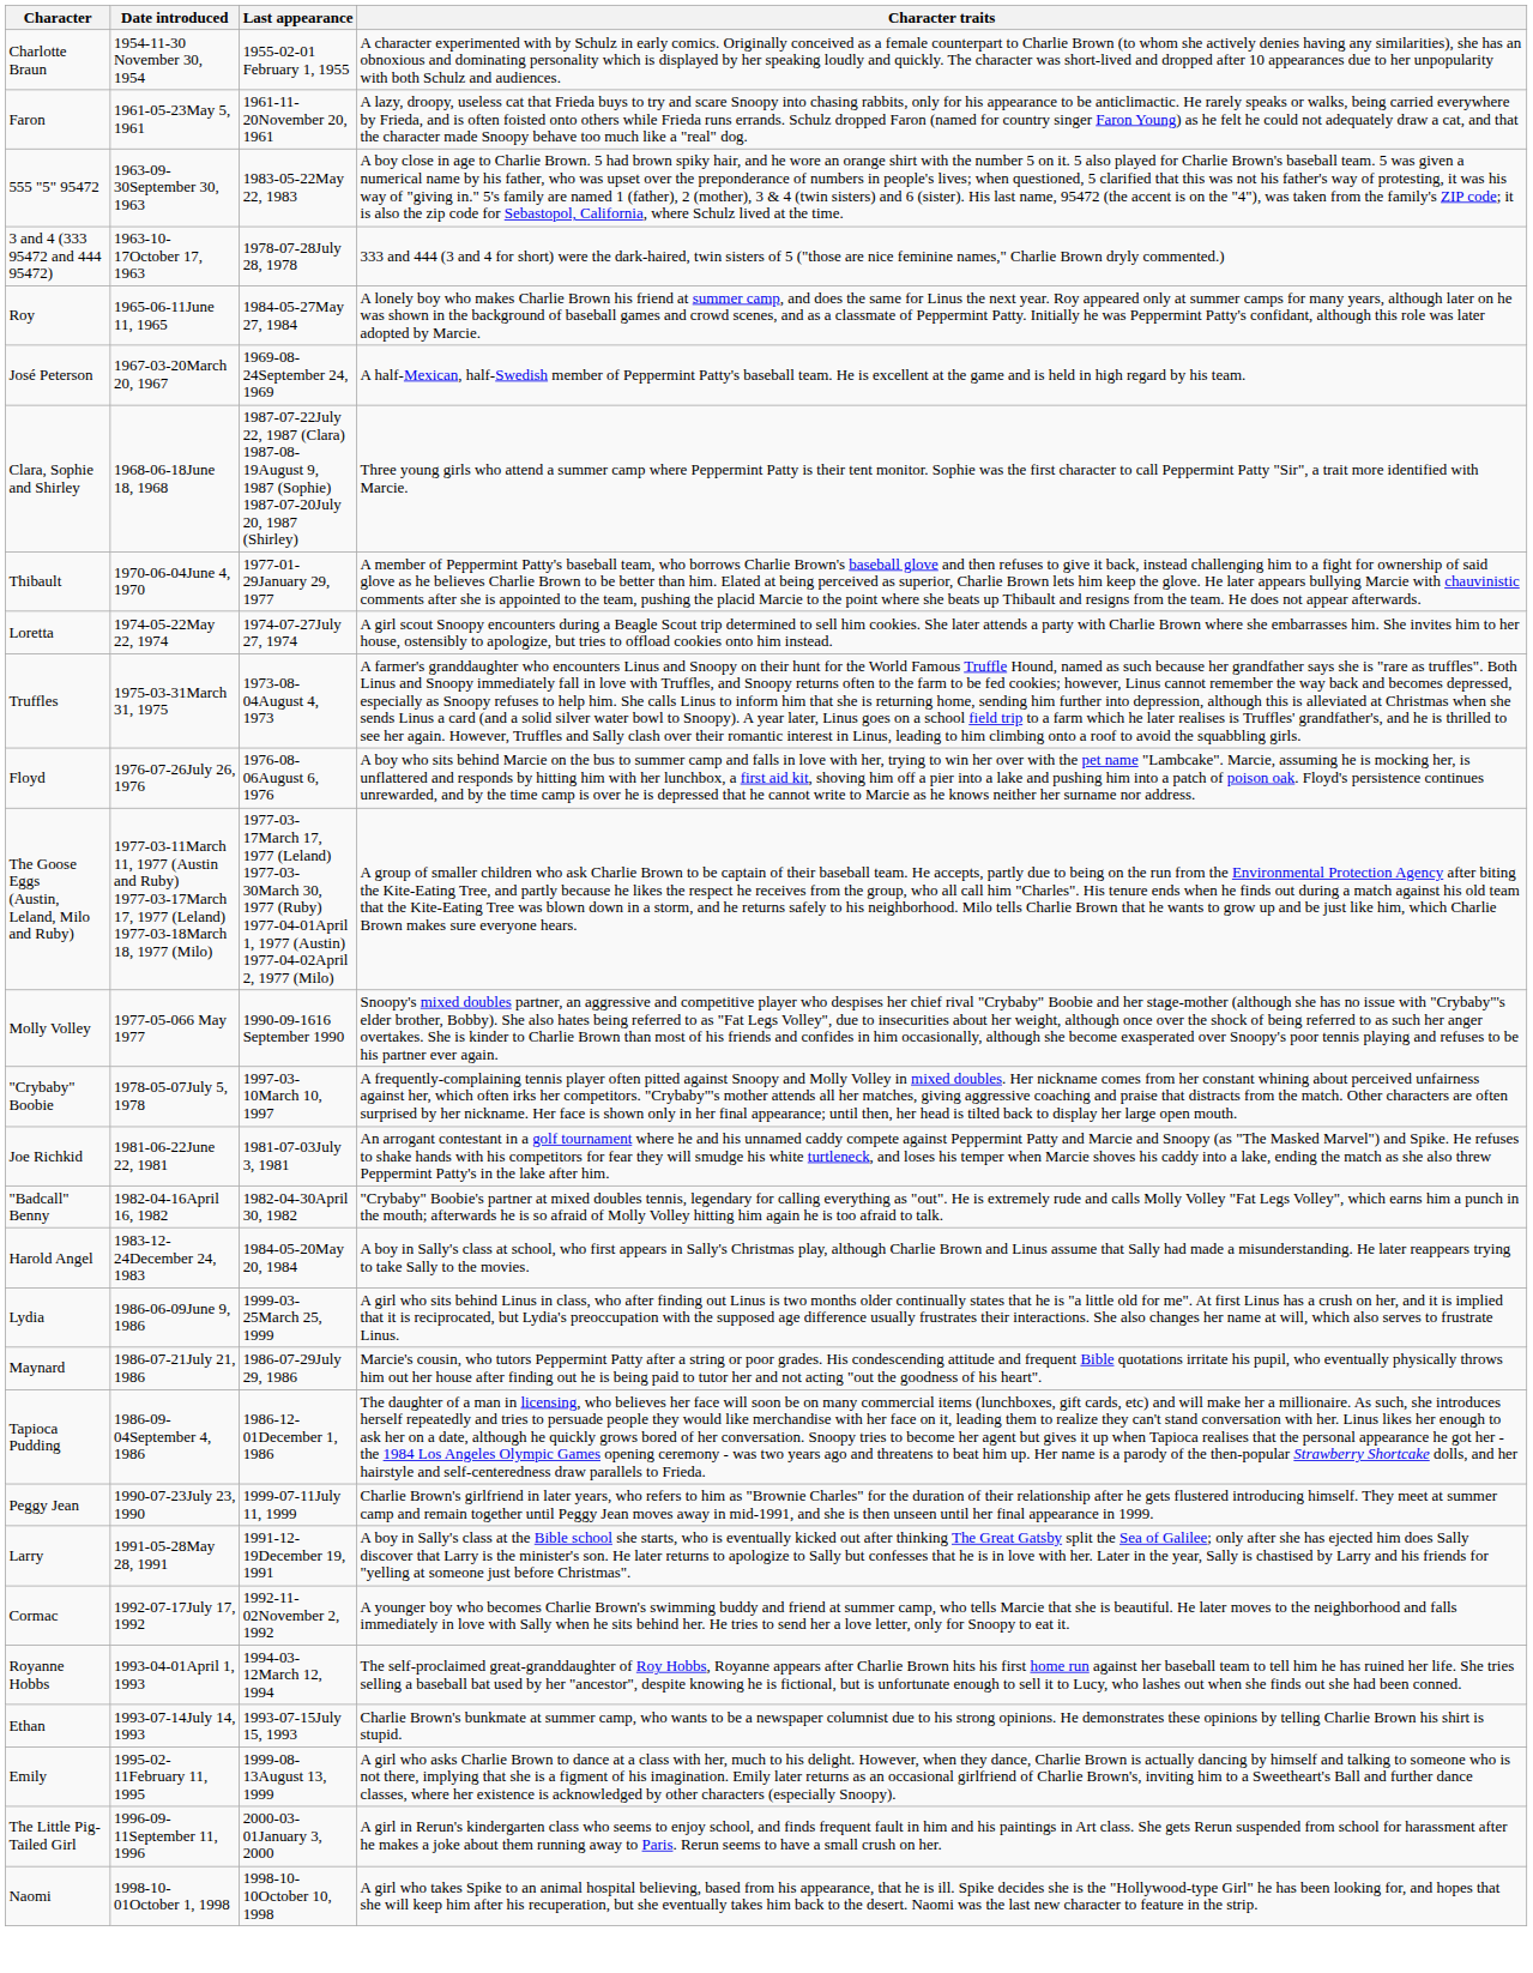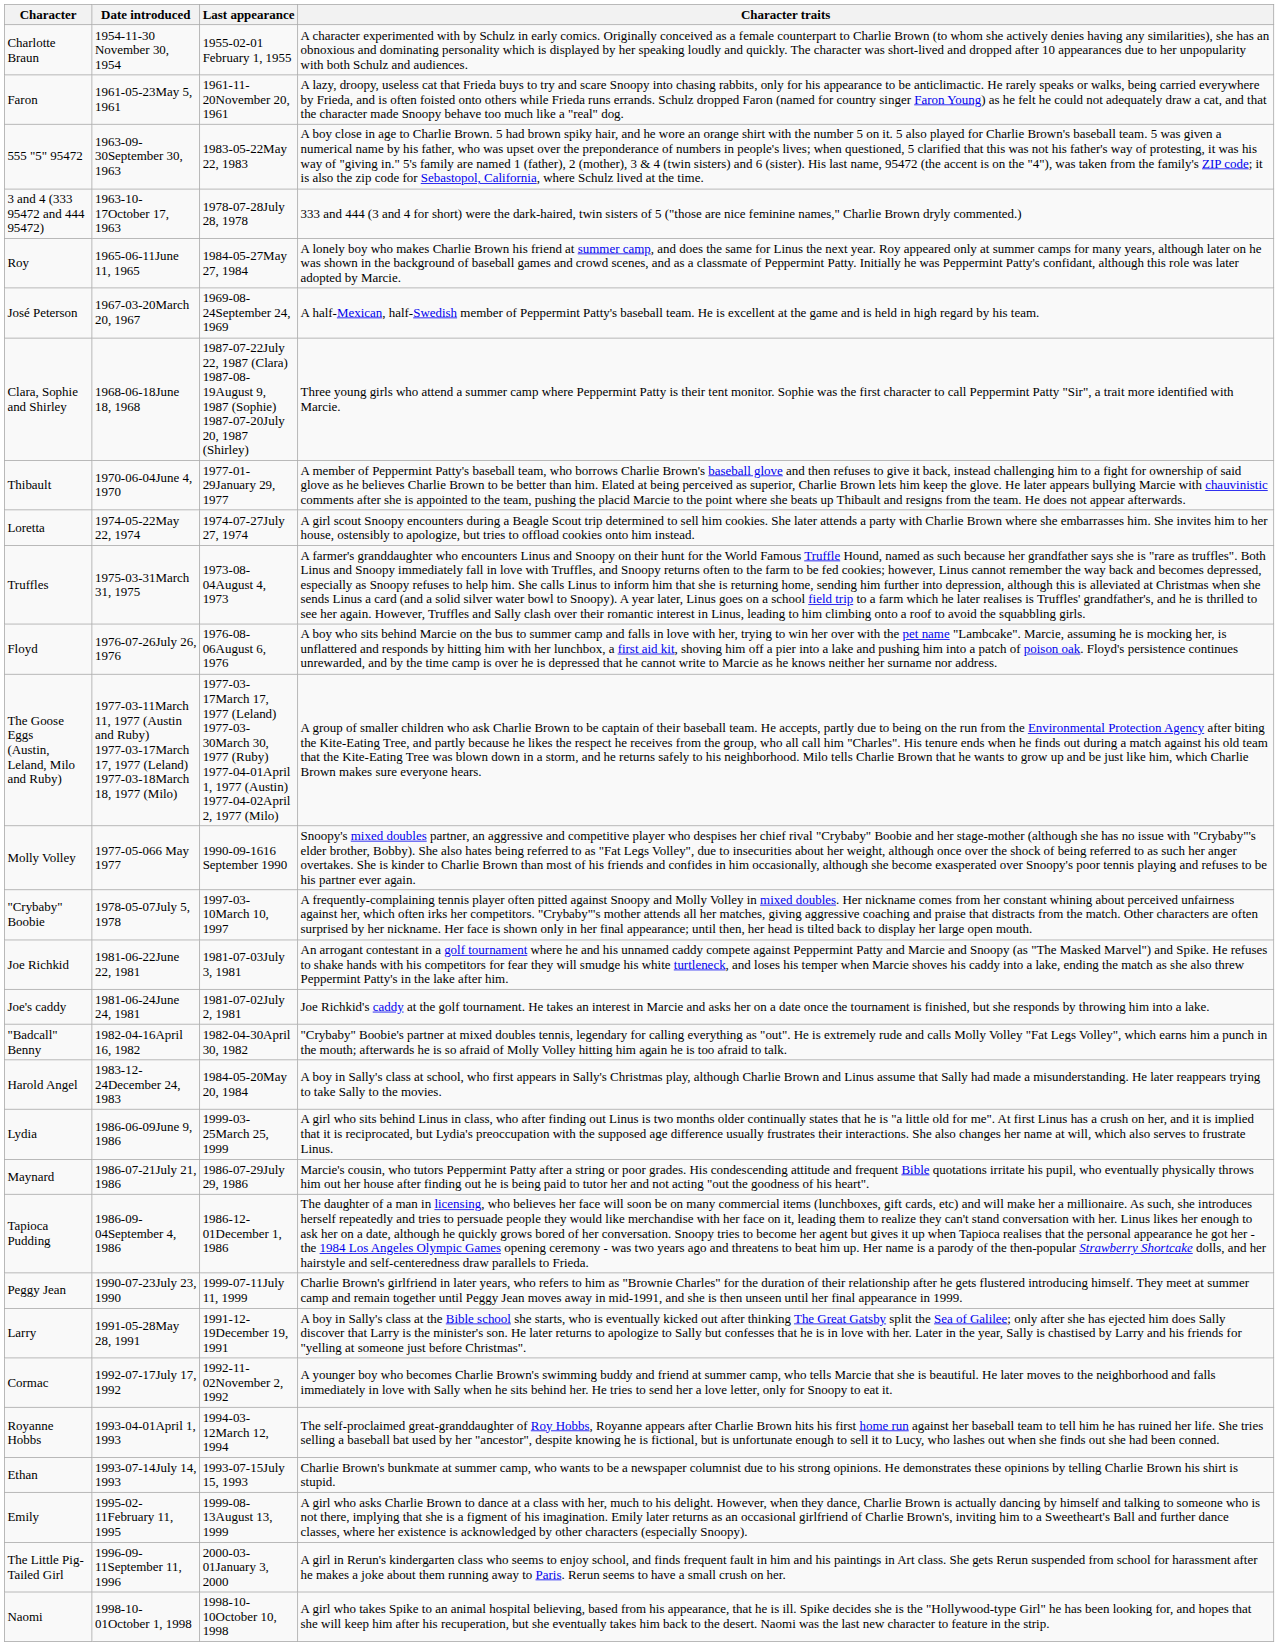 <table class ="wikitable">
 <tr>
 <th><strong>Character</strong></th>
 <th><strong>Date introduced</strong></th>
 <th><strong>Last appearance</strong></th>
 <th class="unsortable">Character traits</th>
 </tr>
 <tr>
 <td>Charlotte Braun</td>
 <td><span>1954-11-30</span> November 30, 1954</td>
 <td><span>1955-02-01</span> February 1, 1955</td>
 <td>A character experimented with by Schulz in early comics. Originally conceived as a female counterpart to Charlie Brown (to whom she actively denies having any similarities), she has an obnoxious and dominating personality which is displayed by her speaking loudly and quickly. The character was short-lived and dropped after 10 appearances due to her unpopularity with both Schulz and audiences.</td>
 </tr>
 <tr>
 <td>Faron</td>
 <td><span>1961-05-23</span>May 5, 1961</td>
 <td><span>1961-11-20</span>November 20, 1961</td>
 <td>A lazy, droopy, useless cat that Frieda buys to try and scare Snoopy into chasing rabbits, only for his appearance to be anticlimactic. He rarely speaks or walks, being carried everywhere by Frieda, and is often foisted onto others while Frieda runs errands. Schulz dropped Faron (named for country singer <a href='#'>Faron Young</a>) as he felt he could not adequately draw a cat, and that the character made Snoopy behave too much like a "real" dog.</td>
 </tr>
 <tr>
 <td>555 "5" 95472</td>
 <td><span>1963-09-30</span>September 30, 1963</td>
 <td><span>1983-05-22</span>May 22, 1983</td>
 <td>A boy close in age to Charlie Brown. 5 had brown spiky hair, and he wore an orange shirt with the number 5 on it. 5 also played for Charlie Brown's baseball team. 5 was given a numerical name by his father, who was upset over the preponderance of numbers in people's lives; when questioned, 5 clarified that this was not his father's way of protesting, it was his way of "giving in." 5's family are named 1 (father), 2 (mother), 3 & 4 (twin sisters) and 6 (sister). His last name, 95472 (the accent is on the "4"), was taken from the family's <a href='#'>ZIP code</a>; it is also the zip code for <a href='#'>Sebastopol, California</a>, where Schulz lived at the time.</td>
 </tr>
 <tr>
 <td>3 and 4 (333 95472 and 444 95472)</td>
 <td><span>1963-10-17</span>October 17, 1963</td>
 <td><span>1978-07-28</span>July 28, 1978</td>
 <td>333 and 444 (3 and 4 for short) were the dark-haired, twin sisters of 5 ("those are nice feminine names," Charlie Brown dryly commented.)</td>
 </tr>
 <tr>
 <td>Roy</td>
 <td><span>1965-06-11</span>June 11, 1965</td>
 <td><span>1984-05-27</span>May 27, 1984</td>
 <td>A lonely boy who makes Charlie Brown his friend at <a href='#'>summer camp</a>, and does the same for Linus the next year. Roy appeared only at summer camps for many years, although later on he was shown in the background of baseball games and crowd scenes, and as a classmate of Peppermint Patty. Initially he was Peppermint Patty's confidant, although this role was later adopted by Marcie.</td>
 </tr>
 <tr>
 <td>José Peterson</td>
 <td><span>1967-03-20</span>March 20, 1967</td>
 <td><span>1969-08-24</span>September 24, 1969</td>
 <td>A half-<a href='#'>Mexican</a>, half-<a href='#'>Swedish</a> member of Peppermint Patty's baseball team. He is excellent at the game and is held in high regard by his team.</td>
 </tr>
 <tr>
 <td>Clara, Sophie and Shirley</td>
 <td><span>1968-06-18</span>June 18, 1968</td>
 <td><span>1987-07-22</span>July 22, 1987 (Clara)<br><span>1987-08-19</span>August 9, 1987 (Sophie)<br><span>1987-07-20</span>July 20, 1987 (Shirley)</td>
 <td>Three young girls who attend a summer camp where Peppermint Patty is their tent monitor. Sophie was the first character to call Peppermint Patty "Sir", a trait more identified with Marcie.</td>
 </tr>
 <tr>
 <td>Thibault</td>
 <td><span>1970-06-04</span>June 4, 1970</td>
 <td><span>1977-01-29</span>January 29, 1977</td>
 <td>A member of Peppermint Patty's baseball team, who borrows Charlie Brown's <a href='#'>baseball glove</a> and then refuses to give it back, instead challenging him to a fight for ownership of said glove as he believes Charlie Brown to be better than him. Elated at being perceived as superior, Charlie Brown lets him keep the glove. He later appears bullying Marcie with <a href='#'>chauvinistic</a> comments after she is appointed to the team, pushing the placid Marcie to the point where she beats up Thibault and resigns from the team. He does not appear afterwards.</td>
 </tr>
 <tr>
 <td>Loretta</td>
 <td><span>1974-05-22</span>May 22, 1974</td>
 <td><span>1974-07-27</span>July 27, 1974</td>
 <td>A girl scout Snoopy encounters during a Beagle Scout trip determined to sell him cookies. She later attends a party with Charlie Brown where she embarrasses him. She invites him to her house, ostensibly to apologize, but tries to offload cookies onto him instead.</td>
 </tr>
 <tr>
 <td>Truffles</td>
 <td><span>1975-03-31</span>March 31, 1975</td>
 <td><span>1973-08-04</span>August 4, 1973</td>
 <td>A farmer's granddaughter who encounters Linus and Snoopy on their hunt for the World Famous <a href='#'>Truffle</a> Hound, named as such because her grandfather says she is "rare as truffles". Both Linus and Snoopy immediately fall in love with Truffles, and Snoopy returns often to the farm to be fed cookies; however, Linus cannot remember the way back and becomes depressed, especially as Snoopy refuses to help him. She calls Linus to inform him that she is returning home, sending him further into depression, although this is alleviated at Christmas when she sends Linus a card (and a solid silver water bowl to Snoopy). A year later, Linus goes on a school <a href='#'>field trip</a> to a farm which he later realises is Truffles' grandfather's, and he is thrilled to see her again. However, Truffles and Sally clash over their romantic interest in Linus, leading to him climbing onto a roof to avoid the squabbling girls.</td>
 </tr>
 <tr>
 <td>Floyd</td>
 <td><span>1976-07-26</span>July 26, 1976</td>
 <td><span>1976-08-06</span>August 6, 1976</td>
 <td>A boy who sits behind Marcie on the bus to summer camp and falls in love with her, trying to win her over with the <a href='#'>pet name</a> "Lambcake". Marcie, assuming he is mocking her, is unflattered and responds by hitting him with her lunchbox, a <a href='#'>first aid kit</a>, shoving him off a pier into a lake and pushing him into a patch of <a href='#'>poison oak</a>. Floyd's persistence continues unrewarded, and by the time camp is over he is depressed that he cannot write to Marcie as he knows neither her surname nor address.</td>
 </tr>
 <tr>
 <td>The Goose Eggs<br>(Austin, Leland, Milo and Ruby)</td>
 <td><span>1977-03-11</span>March 11, 1977 (Austin and Ruby)<br><span>1977-03-17</span>March 17, 1977 (Leland)<br><span>1977-03-18</span>March 18, 1977 (Milo)</td>
 <td><span>1977-03-17</span>March 17, 1977 (Leland)<br><span>1977-03-30</span>March 30, 1977 (Ruby)<br><span>1977-04-01</span>April 1, 1977 (Austin)<br><span>1977-04-02</span>April 2, 1977 (Milo)</td>
 <td>A group of smaller children who ask Charlie Brown to be captain of their baseball team. He accepts, partly due to being on the run from the <a href='#'>Environmental Protection Agency</a> after biting the Kite-Eating Tree, and partly because he likes the respect he receives from the group, who all call him "Charles". His tenure ends when he finds out during a match against his old team that the Kite-Eating Tree was blown down in a storm, and he returns safely to his neighborhood. Milo tells Charlie Brown that he wants to grow up and be just like him, which Charlie Brown makes sure everyone hears.</td>
 </tr>
 <tr>
 <td>Molly Volley</td>
 <td><span>1977-05-06</span>6 May 1977</td>
 <td><span>1990-09-16</span>16 September 1990</td>
 <td>Snoopy's <a href='#'>mixed doubles</a> partner, an aggressive and competitive player who despises her chief rival "Crybaby" Boobie and her stage-mother (although she has no issue with "Crybaby"'s elder brother, Bobby). She also hates being referred to as "Fat Legs Volley", due to insecurities about her weight, although once over the shock of being referred to as such her anger overtakes. She is kinder to Charlie Brown than most of his friends and confides in him occasionally, although she become exasperated over Snoopy's poor tennis playing and refuses to be his partner ever again.</td>
 </tr>
 <tr>
 <td>"Crybaby" Boobie</td>
 <td><span>1978-05-07</span>July 5, 1978</td>
 <td><span>1997-03-10</span>March 10, 1997</td>
 <td>A frequently-complaining tennis player often pitted against Snoopy and Molly Volley in <a href='#'>mixed doubles</a>. Her nickname comes from her constant whining about perceived unfairness against her, which often irks her competitors. "Crybaby"'s mother attends all her matches, giving aggressive coaching and praise that distracts from the match. Other characters are often surprised by her nickname. Her face is shown only in her final appearance; until then, her head is tilted back to display her large open mouth.</td>
 </tr>
 <tr>
 <td>Joe Richkid</td>
 <td><span>1981-06-22</span>June 22, 1981</td>
 <td><span>1981-07-03</span>July 3, 1981</td>
 <td>An arrogant contestant in a <a href='#'>golf tournament</a> where he and his unnamed caddy compete against Peppermint Patty and Marcie and Snoopy (as "The Masked Marvel") and Spike. He refuses to shake hands with his competitors for fear they will smudge his white <a href='#'>turtleneck</a>, and loses his temper when Marcie shoves his caddy into a lake, ending the match as she also threw Peppermint Patty's in the lake after him.</td>
 </tr>
 <tr>
+<td>Joe's caddy</td>
+<td><span>1981-06-24</span>June 24, 1981</td>
+<td><span>1981-07-02</span>July 2, 1981</td>
+<td>Joe Richkid's <a href='#'>caddy</a> at the golf tournament. He takes an interest in Marcie and asks her on a date once the tournament is finished, but she responds by throwing him into a lake.</td>
+</tr>
+<tr>
 <td>"Badcall" Benny</td>
 <td><span>1982-04-16</span>April 16, 1982</td>
 <td><span>1982-04-30</span>April 30, 1982</td>
 <td>"Crybaby" Boobie's partner at mixed doubles tennis, legendary for calling everything as "out". He is extremely rude and calls Molly Volley "Fat Legs Volley", which earns him a punch in the mouth; afterwards he is so afraid of Molly Volley hitting him again he is too afraid to talk.</td>
 </tr>
 <tr>
 <td>Harold Angel</td>
 <td><span>1983-12-24</span>December 24, 1983</td>
 <td><span>1984-05-20</span>May 20, 1984</td>
 <td>A boy in Sally's class at school, who first appears in Sally's Christmas play, although Charlie Brown and Linus assume that Sally had made a misunderstanding. He later reappears trying to take Sally to the movies.</td>
 </tr>
 <tr>
 <td>Lydia</td>
 <td><span>1986-06-09</span>June 9, 1986</td>
 <td><span>1999-03-25</span>March 25, 1999</td>
 <td>A girl who sits behind Linus in class, who after finding out Linus is two months older continually states that he is "a little old for me". At first Linus has a crush on her, and it is implied that it is reciprocated, but Lydia's preoccupation with the supposed age difference usually frustrates their interactions. She also changes her name at will, which also serves to frustrate Linus.</td>
 </tr>
 <tr>
 <td>Maynard</td>
 <td><span>1986-07-21</span>July 21, 1986</td>
 <td><span>1986-07-29</span>July 29, 1986</td>
 <td>Marcie's cousin, who tutors Peppermint Patty after a string or poor grades. His condescending attitude and frequent <a href='#'>Bible</a> quotations irritate his pupil, who eventually physically throws him out her house after finding out he is being paid to tutor her and not acting "out the goodness of his heart".</td>
 </tr>
 <tr>
 <td>Tapioca Pudding</td>
 <td><span>1986-09-04</span>September 4, 1986</td>
 <td><span>1986-12-01</span>December 1, 1986</td>
 <td>The daughter of a man in <a href='#'>licensing</a>, who believes her face will soon be on many commercial items (lunchboxes, gift cards, etc) and will make her a millionaire. As such, she introduces herself repeatedly and tries to persuade people they would like merchandise with her face on it, leading them to realize they can't stand conversation with her. Linus likes her enough to ask her on a date, although he quickly grows bored of her conversation. Snoopy tries to become her agent but gives it up when Tapioca realises that the personal appearance he got her - the <a href='#'>1984 Los Angeles Olympic Games</a> opening ceremony - was two years ago and threatens to beat him up. Her name is a parody of the then-popular <em><a href='#'>Strawberry Shortcake</a></em> dolls, and her hairstyle and self-centeredness draw parallels to Frieda.</td>
 </tr>
 <tr>
 <td>Peggy Jean</td>
 <td><span>1990-07-23</span>July 23, 1990</td>
 <td><span>1999-07-11</span>July 11, 1999</td>
 <td>Charlie Brown's girlfriend in later years, who refers to him as "Brownie Charles" for the duration of their relationship after he gets flustered introducing himself. They meet at summer camp and remain together until Peggy Jean moves away in mid-1991, and she is then unseen until her final appearance in 1999.</td>
 </tr>
 <tr>
 <td>Larry</td>
 <td><span>1991-05-28</span>May 28, 1991</td>
 <td><span>1991-12-19</span>December 19, 1991</td>
 <td>A boy in Sally's class at the <a href='#'>Bible school</a> she starts, who is eventually kicked out after thinking <a href='#'>The Great Gatsby</a> split the <a href='#'>Sea of Galilee</a>; only after she has ejected him does Sally discover that Larry is the minister's son. He later returns to apologize to Sally but confesses that he is in love with her. Later in the year, Sally is chastised by Larry and his friends for "yelling at someone just before Christmas".</td>
 </tr>
 <tr>
 <td>Cormac</td>
 <td><span>1992-07-17</span>July 17, 1992</td>
 <td><span>1992-11-02</span>November 2, 1992</td>
 <td>A younger boy who becomes Charlie Brown's swimming buddy and friend at summer camp, who tells Marcie that she is beautiful. He later moves to the neighborhood and falls immediately in love with Sally when he sits behind her. He tries to send her a love letter, only for Snoopy to eat it.</td>
 </tr>
 <tr>
 <td>Royanne Hobbs</td>
 <td><span>1993-04-01</span>April 1, 1993</td>
 <td><span>1994-03-12</span>March 12, 1994</td>
 <td>The self-proclaimed great-granddaughter of <a href='#'>Roy Hobbs</a>, Royanne appears after Charlie Brown hits his first <a href='#'>home run</a> against her baseball team to tell him he has ruined her life. She tries selling a baseball bat used by her "ancestor", despite knowing he is fictional, but is unfortunate enough to sell it to Lucy, who lashes out when she finds out she had been conned.</td>
 </tr>
 <tr>
 <td>Ethan</td>
 <td><span>1993-07-14</span>July 14, 1993</td>
 <td><span>1993-07-15</span>July 15, 1993</td>
 <td>Charlie Brown's bunkmate at summer camp, who wants to be a newspaper columnist due to his strong opinions. He demonstrates these opinions by telling Charlie Brown his shirt is stupid.</td>
 </tr>
 <tr>
 <td>Emily</td>
 <td><span>1995-02-11</span>February 11, 1995</td>
 <td><span>1999-08-13</span>August 13, 1999</td>
 <td>A girl who asks Charlie Brown to dance at a class with her, much to his delight. However, when they dance, Charlie Brown is actually dancing by himself and talking to someone who is not there, implying that she is a figment of his imagination. Emily later returns as an occasional girlfriend of Charlie Brown's, inviting him to a Sweetheart's Ball and further dance classes, where her existence is acknowledged by other characters (especially Snoopy).</td>
 </tr>
 <tr>
 <td>The Little Pig-Tailed Girl</td>
 <td><span>1996-09-11</span>September 11, 1996</td>
 <td><span>2000-03-01</span>January 3, 2000</td>
 <td>A girl in Rerun's kindergarten class who seems to enjoy school, and finds frequent fault in him and his paintings in Art class. She gets Rerun suspended from school for harassment after he makes a joke about them running away to <a href='#'>Paris</a>. Rerun seems to have a small crush on her.</td>
 </tr>
 <tr>
 <td>Naomi</td>
 <td><span>1998-10-01</span>October 1, 1998</td>
 <td><span>1998-10-10</span>October 10, 1998</td>
 <td>A girl who takes Spike to an animal hospital believing, based from his appearance, that he is ill. Spike decides she is the "Hollywood-type Girl" he has been looking for, and hopes that she will keep him after his recuperation, but she eventually takes him back to the desert. Naomi was the last new character to feature in the strip.</td>
 </tr>
 </table>
